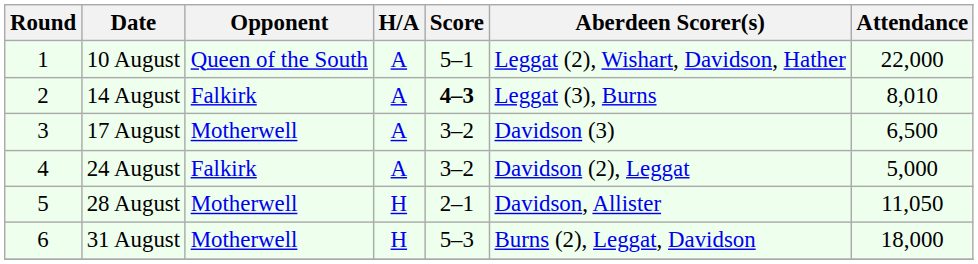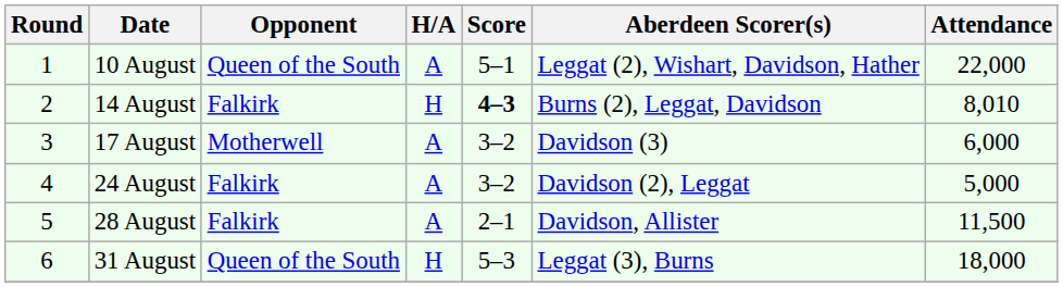 <table class="wikitable" style="text-align:center">
 <tr>
 <th>Round</th>
 <th>Date</th>
 <th>Opponent</th>
 <th>H/A</th>
 <th>Score</th>
 <th>Aberdeen Scorer(s)</th>
 <th>Attendance</th>
 </tr>
 <tr bgcolor=#EEFFEE>
 <td>1</td>
 <td align=left>10 August</td>
 <td align=left><a href='#'>Queen of the South</a></td>
 <td><a href='#'>A</a></td>
 <td>5–1</td>
 <td align=left><a href='#'>Leggat</a> (2), <a href='#'>Wishart</a>, <a href='#'>Davidson</a>, <a href='#'>Hather</a></td>
 <td>22,000</td>
 </tr>
 <tr bgcolor=#EEFFEE>
 <td>2</td>
 <td align=left>14 August</td>
 <td align=left><a href='#'>Falkirk</a></td>
-<td><a href='#'>A</a></td>
+<td><a href='#'>H</a></td>
 <td><strong>4–3</strong></td>
-<td align=left><a href='#'>Leggat</a> (3), <a href='#'>Burns</a></td>
+<td align=left><a href='#'>Burns</a> (2), <a href='#'>Leggat</a>, <a href='#'>Davidson</a></td>
 <td>8,010</td>
 </tr>
 <tr bgcolor=#EEFFEE>
 <td>3</td>
 <td align=left>17 August</td>
 <td align=left><a href='#'>Motherwell</a></td>
 <td><a href='#'>A</a></td>
 <td>3–2</td>
 <td align=left><a href='#'>Davidson</a> (3)</td>
-<td>6,500</td>
+<td>6,000</td>
 </tr>
 <tr bgcolor=#EEFFEE>
 <td>4</td>
 <td align=left>24 August</td>
 <td align=left><a href='#'>Falkirk</a></td>
 <td><a href='#'>A</a></td>
 <td>3–2</td>
 <td align=left><a href='#'>Davidson</a> (2), <a href='#'>Leggat</a></td>
 <td>5,000</td>
 </tr>
 <tr bgcolor=#EEFFEE>
 <td>5</td>
 <td align=left>28 August</td>
-<td align=left><a href='#'>Motherwell</a></td>
-<td><a href='#'>H</a></td>
+<td align=left><a href='#'>Falkirk</a></td>
+<td><a href='#'>A</a></td>
 <td>2–1</td>
 <td align=left><a href='#'>Davidson</a>, <a href='#'>Allister</a></td>
-<td>11,050</td>
+<td>11,500</td>
 </tr>
 <tr bgcolor=#EEFFEE>
 <td>6</td>
 <td align=left>31 August</td>
-<td align=left><a href='#'>Motherwell</a></td>
+<td align=left><a href='#'>Queen of the South</a></td>
 <td><a href='#'>H</a></td>
 <td>5–3</td>
-<td align=left><a href='#'>Burns</a> (2), <a href='#'>Leggat</a>, <a href='#'>Davidson</a></td>
+<td align=left><a href='#'>Leggat</a> (3), <a href='#'>Burns</a></td>
 <td>18,000</td>
 </tr>
 <tr>
 </tr>
 </table>
